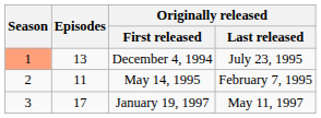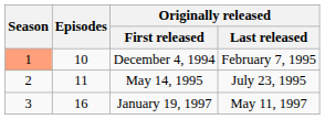 <table class="wikitable" style="text-align: center">
 <tr>
 <th rowspan="2">Season</th>
 <th rowspan="2">Episodes</th>
 <th colspan="3">Originally released</th>
 </tr>
 <tr>
 <th>First released</th>
 <th>Last released</th>
 </tr>
 <tr>
 <td style="background: lightsalmon;">1</td>
-<td>13</td>
+<td>10</td>
 <td>December 4, 1994</td>
-<td>July 23, 1995</td>
+<td>February 7, 1995</td>
 </tr>
 <tr>
 <td>2</td>
 <td>11</td>
 <td>May 14, 1995</td>
-<td>February 7, 1995</td>
+<td>July 23, 1995</td>
 </tr>
 <tr>
 <td>3</td>
-<td>17</td>
+<td>16</td>
 <td>January 19, 1997</td>
 <td>May 11, 1997</td>
 </tr>
 </table>
